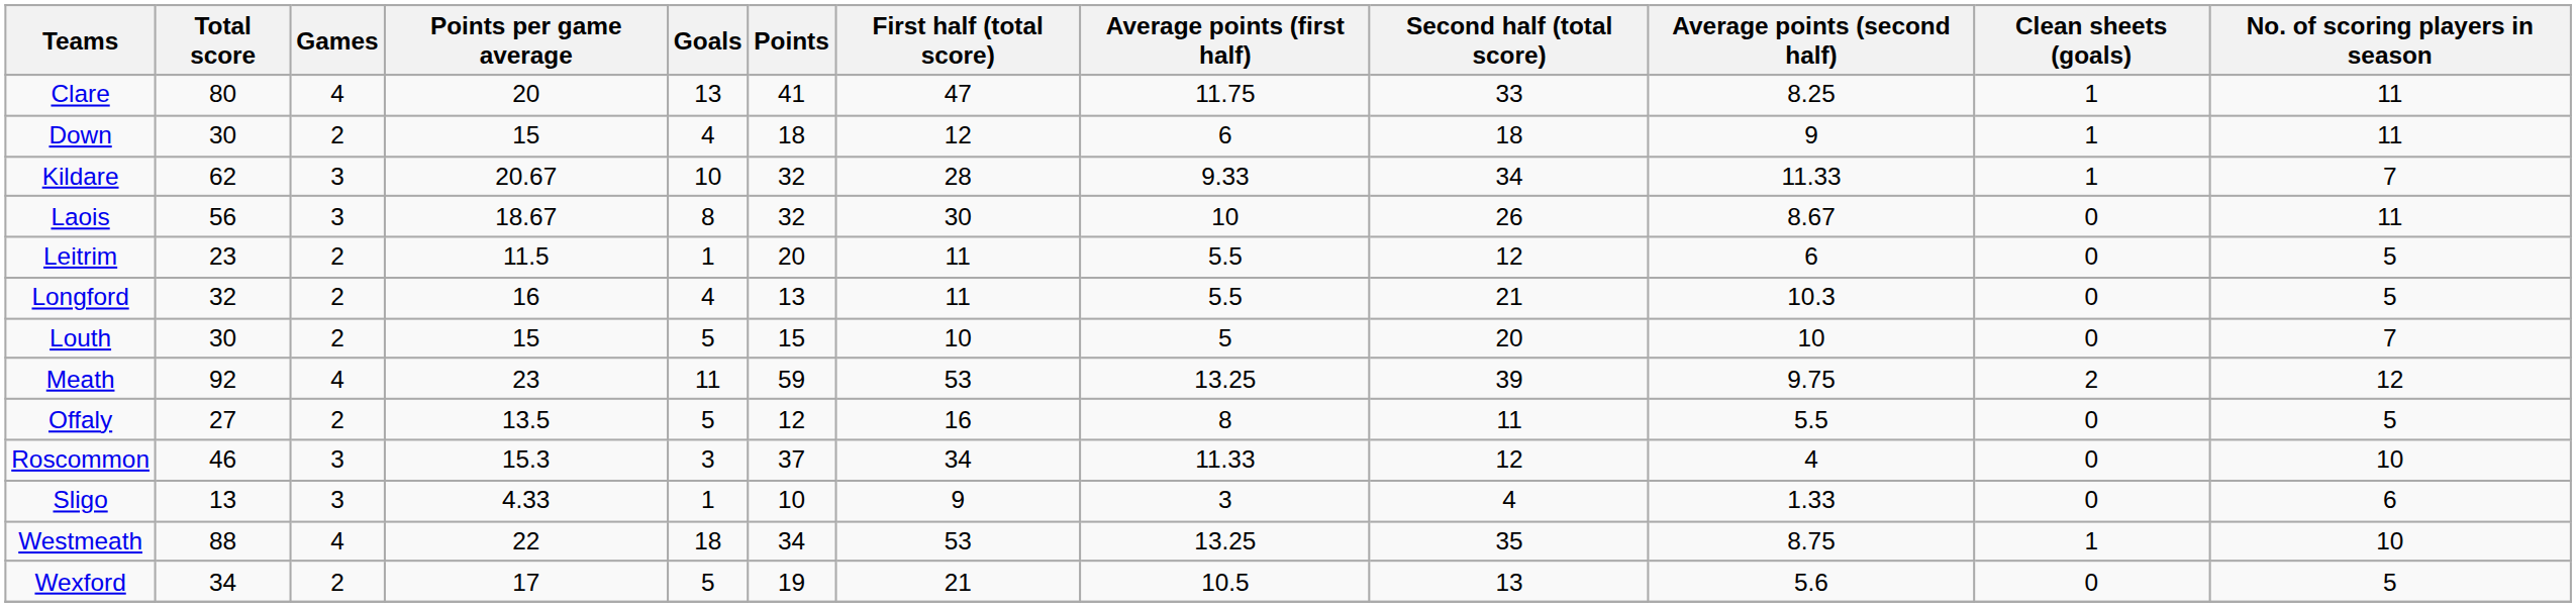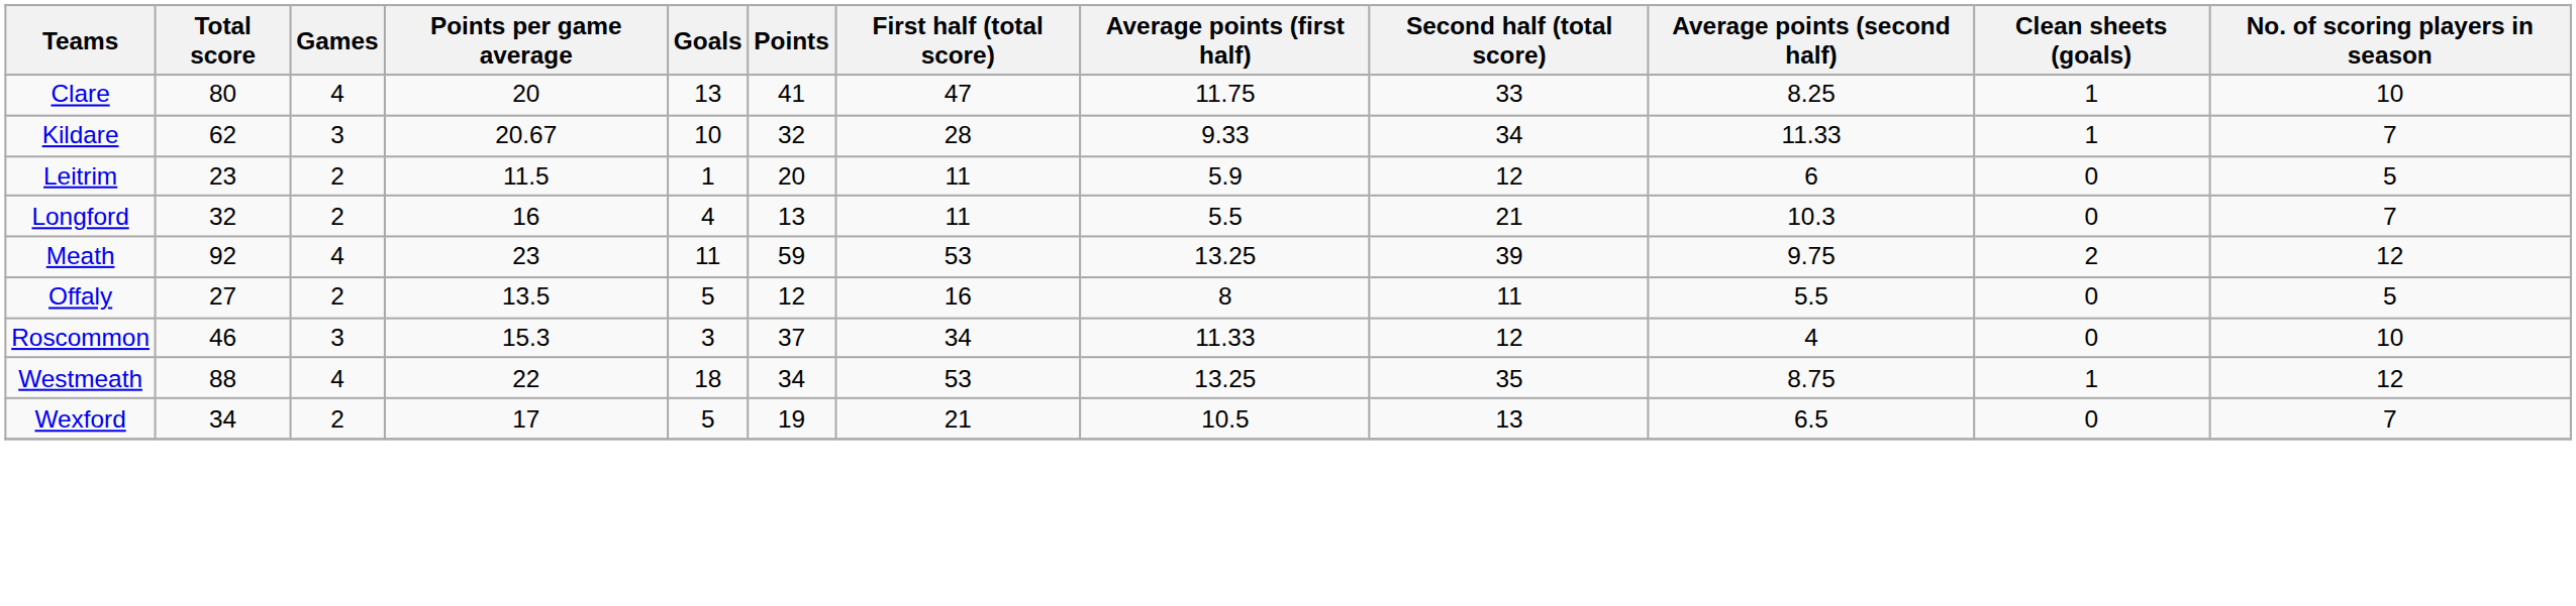 <table class="wikitable sortable mw-collapsible mw-collapsed" style="font-size:12px; text-align:center; float:left; margin:0.10em 0 1em 1em;">
 <tr>
 <th>Teams</th>
 <th>Total score</th>
 <th>Games</th>
 <th>Points per game average</th>
 <th>Goals</th>
 <th>Points</th>
 <th>First half (total score)</th>
 <th>Average points (first half)</th>
 <th>Second half (total score)</th>
 <th>Average points (second half)</th>
 <th>Clean sheets (goals)</th>
 <th>No. of scoring players in season</th>
 </tr>
 <tr>
 <td> <a href='#'>Clare</a></td>
 <td style="text-align:center;">80</td>
 <td>4</td>
 <td>20</td>
 <td>13</td>
 <td>41</td>
 <td>47</td>
 <td>11.75</td>
 <td>33</td>
 <td>8.25</td>
 <td>1</td>
-<td>11</td>
-</tr>
-<tr>
-<td> <a href='#'>Down</a></td>
-<td style="text-align:center;">30</td>
-<td>2</td>
-<td>15</td>
-<td>4</td>
-<td>18</td>
-<td>12</td>
-<td>6</td>
-<td>18</td>
-<td>9</td>
-<td>1</td>
-<td>11</td>
+<td>10</td>
 </tr>
 <tr>
 <td> <a href='#'>Kildare</a></td>
 <td style="text-align:center;">62</td>
 <td>3</td>
 <td>20.67</td>
 <td>10</td>
 <td>32</td>
 <td>28</td>
 <td>9.33</td>
 <td>34</td>
 <td>11.33</td>
 <td>1</td>
 <td>7</td>
 </tr>
 <tr>
-<td> <a href='#'>Laois</a></td>
-<td style="text-align:center;">56</td>
-<td>3</td>
-<td>18.67</td>
-<td>8</td>
-<td>32</td>
-<td>30</td>
-<td>10</td>
-<td>26</td>
-<td>8.67</td>
-<td>0</td>
-<td>11</td>
-</tr>
-<tr>
 <td> <a href='#'>Leitrim</a></td>
 <td style="text-align:center;">23</td>
 <td>2</td>
 <td>11.5</td>
 <td>1</td>
 <td>20</td>
 <td>11</td>
-<td>5.5</td>
+<td>5.9</td>
 <td>12</td>
 <td>6</td>
 <td>0</td>
 <td>5</td>
 </tr>
 <tr>
 <td><a href='#'>Longford</a> </td>
 <td style="text-align:center;">32</td>
 <td>2</td>
 <td>16</td>
 <td>4</td>
 <td>13</td>
 <td>11</td>
 <td>5.5</td>
 <td>21</td>
 <td>10.3</td>
-<td>0</td>
-<td>5</td>
-</tr>
-<tr>
-<td> <a href='#'>Louth</a></td>
-<td style="text-align:center;">30</td>
-<td>2</td>
-<td>15</td>
-<td>5</td>
-<td>15</td>
-<td>10</td>
-<td>5</td>
-<td>20</td>
-<td>10</td>
 <td>0</td>
 <td>7</td>
 </tr>
 <tr>
 <td> <a href='#'>Meath</a></td>
 <td style="text-align:center;">92</td>
 <td>4</td>
 <td>23</td>
 <td>11</td>
 <td>59</td>
 <td>53</td>
 <td>13.25</td>
 <td>39</td>
 <td>9.75</td>
 <td>2</td>
 <td>12</td>
 </tr>
 <tr>
 <td><a href='#'>Offaly</a></td>
 <td style="text-align:center;">27</td>
 <td>2</td>
 <td>13.5</td>
 <td>5</td>
 <td>12</td>
 <td>16</td>
 <td>8</td>
 <td>11</td>
 <td>5.5</td>
 <td>0</td>
 <td>5</td>
 </tr>
 <tr>
 <td><a href='#'>Roscommon</a></td>
 <td style="text-align:center;">46</td>
 <td>3</td>
 <td>15.3</td>
 <td>3</td>
 <td>37</td>
 <td>34</td>
 <td>11.33</td>
 <td>12</td>
 <td>4</td>
 <td>0</td>
 <td>10</td>
 </tr>
 <tr>
-<td> <a href='#'>Sligo</a></td>
-<td style="text-align:center;">13</td>
-<td>3</td>
-<td>4.33</td>
-<td>1</td>
-<td>10</td>
-<td>9</td>
-<td>3</td>
-<td>4</td>
-<td>1.33</td>
-<td>0</td>
-<td>6</td>
-</tr>
-<tr>
 <td> <a href='#'>Westmeath</a></td>
 <td style="text-align:center;">88</td>
 <td>4</td>
 <td>22</td>
 <td>18</td>
 <td>34</td>
 <td>53</td>
 <td>13.25</td>
 <td>35</td>
 <td>8.75</td>
 <td>1</td>
-<td>10</td>
+<td>12</td>
 </tr>
 <tr>
 <td><a href='#'>Wexford</a></td>
 <td style="text-align:center;">34</td>
 <td>2</td>
 <td>17</td>
 <td>5</td>
 <td>19</td>
 <td>21</td>
 <td>10.5</td>
 <td>13</td>
-<td>5.6</td>
+<td>6.5</td>
 <td>0</td>
-<td>5</td>
+<td>7</td>
 </tr>
 <tr>
 </tr>
 </table>
